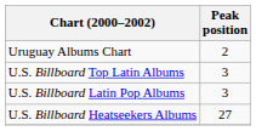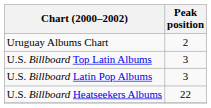 <table class="wikitable">
 <tr>
 <th align="left">Chart (2000–2002)</th>
 <th align="left">Peak<br>position</th>
 </tr>
 <tr>
 <td align="left">Uruguay Albums Chart</td>
 <td style="text-align:center;">2</td>
 </tr>
 <tr>
 <td align="left">U.S. <em>Billboard</em> <a href='#'>Top Latin Albums</a></td>
 <td align="center">3</td>
 </tr>
 <tr>
 <td align="left">U.S. <em>Billboard</em> <a href='#'>Latin Pop Albums</a></td>
 <td align="center">3</td>
 </tr>
 <tr>
 <td align="left">U.S. <em>Billboard</em> <a href='#'>Heatseekers Albums</a></td>
-<td align="center">27</td>
+<td align="center">22</td>
 </tr>
 <tr>
 </tr>
 </table>
